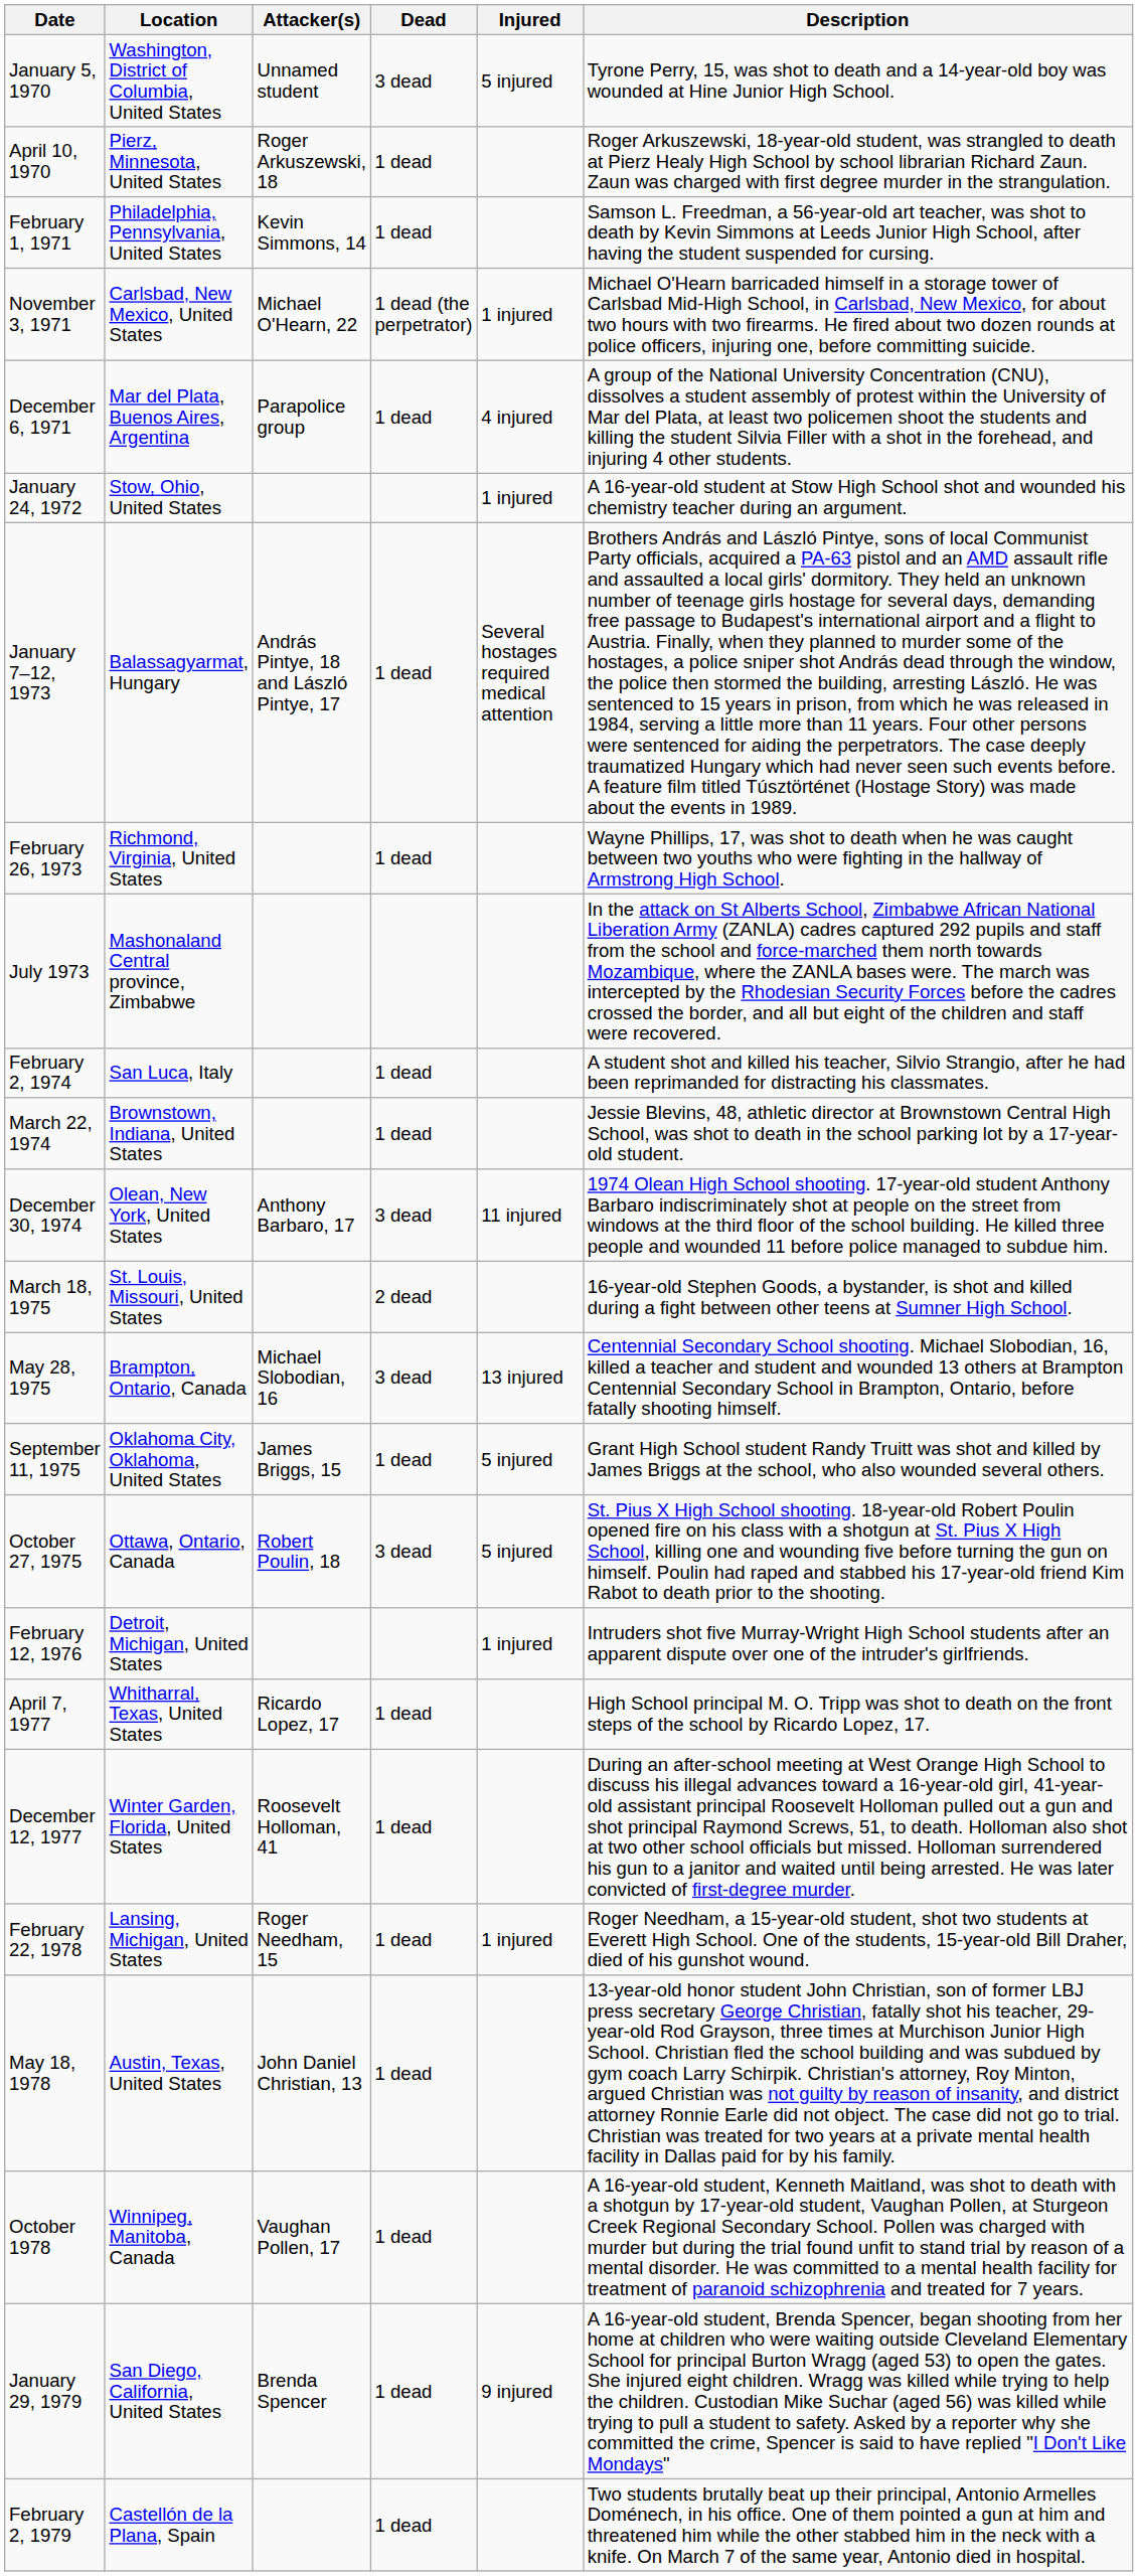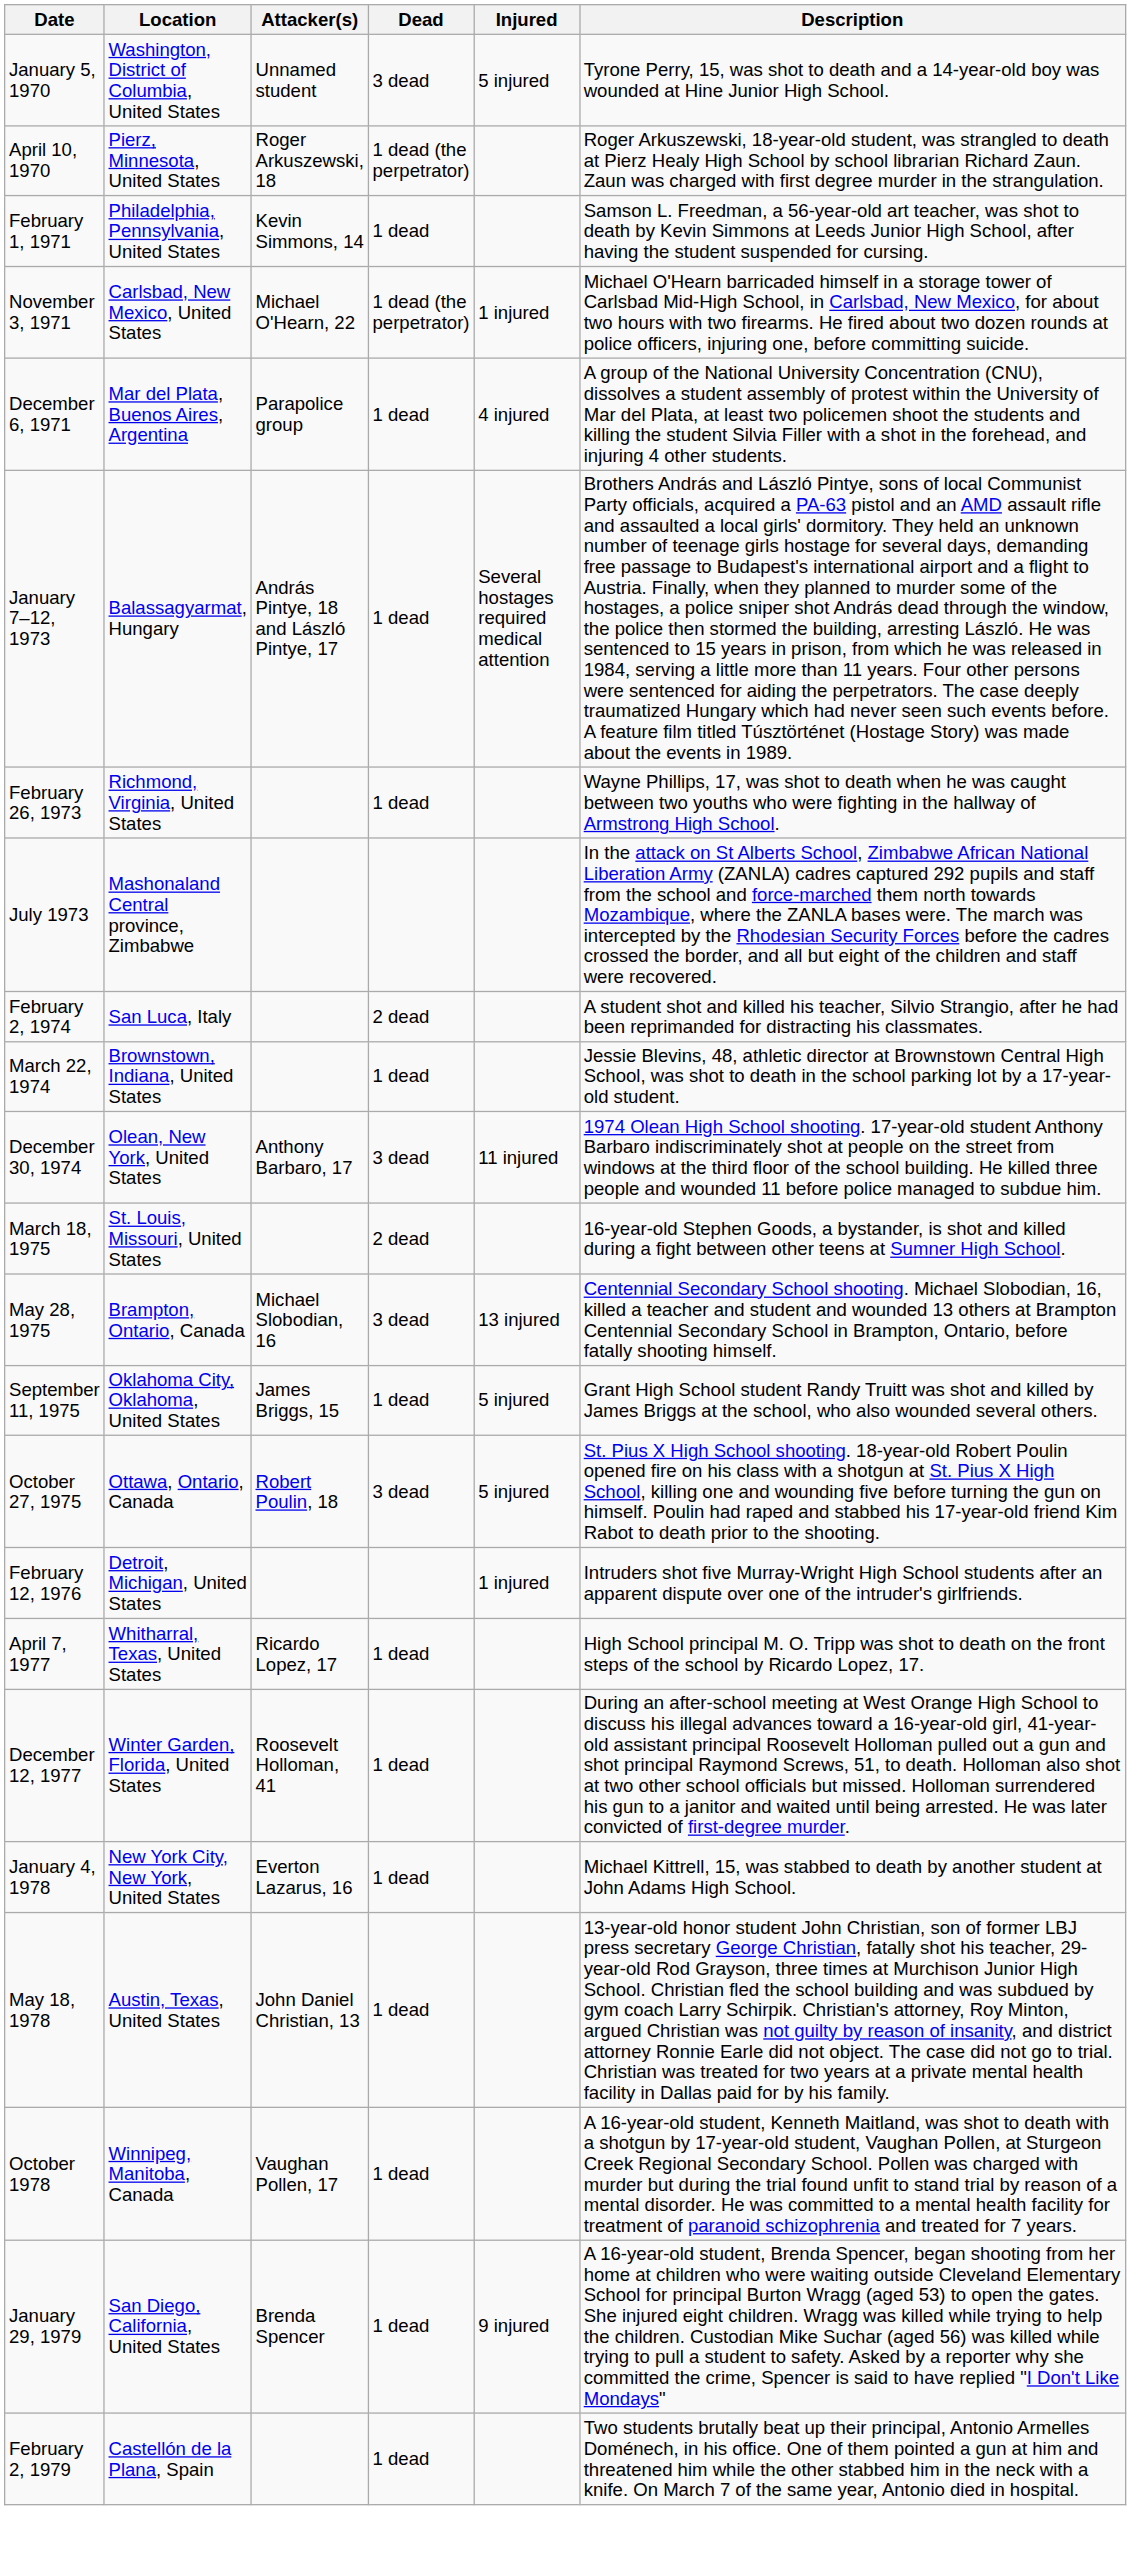 <table class="wikitable sortable" style="font-size:90%;">
 <tr>
 <th style="width:65px;">Date</th>
 <th style="width:85px;">Location</th>
 <th style="width:75px;">Attacker(s)</th>
 <th data-sort-type="number" style="width:75px;">Dead</th>
 <th data-sort-type="number" style="width:75px;">Injured</th>
 <th>Description</th>
 </tr>
 <tr>
 <td>January 5, 1970</td>
 <td><a href='#'>Washington, District of Columbia</a>, United States</td>
 <td>Unnamed student</td>
 <td>3 dead</td>
 <td>5 injured</td>
 <td>Tyrone Perry, 15, was shot to death and a 14-year-old boy was wounded at Hine Junior High School.</td>
 </tr>
 <tr>
 <td>April 10, 1970</td>
 <td><a href='#'>Pierz, Minnesota</a>, United States</td>
 <td>Roger Arkuszewski, 18</td>
-<td>1 dead</td>
+<td>1 dead (the perpetrator)</td>
 <td></td>
 <td>Roger Arkuszewski, 18-year-old student, was strangled to death at Pierz Healy High School by school librarian Richard Zaun.  Zaun was charged with first degree murder in the strangulation.</td>
 </tr>
 <tr>
 <td>February 1, 1971</td>
 <td><a href='#'>Philadelphia, Pennsylvania</a>, United States</td>
 <td>Kevin Simmons, 14</td>
 <td>1 dead</td>
 <td></td>
 <td>Samson L. Freedman, a 56-year-old art teacher, was shot to death by Kevin Simmons at Leeds Junior High School, after having the student suspended for cursing.</td>
 </tr>
 <tr>
 <td>November 3, 1971</td>
 <td><a href='#'>Carlsbad, New Mexico</a>, United States</td>
 <td>Michael O'Hearn, 22</td>
 <td>1 dead (the perpetrator)</td>
 <td>1 injured</td>
 <td>Michael O'Hearn barricaded himself in a storage tower of Carlsbad Mid-High School, in <a href='#'>Carlsbad, New Mexico</a>, for about two hours with two firearms. He fired about two dozen rounds at police officers, injuring one, before committing suicide.</td>
 </tr>
 <tr>
 <td>December 6, 1971</td>
 <td><a href='#'>Mar del Plata</a>, <a href='#'>Buenos Aires</a>, <a href='#'>Argentina</a></td>
 <td>Parapolice group</td>
 <td>1 dead</td>
 <td>4 injured</td>
 <td>A group of the National University Concentration (CNU), dissolves a student assembly of protest within the University of Mar del Plata, at least two policemen shoot the students and killing the student Silvia Filler with a shot in the forehead, and injuring 4 other students.</td>
-</tr>
-<tr>
-<td>January 24, 1972</td>
-<td><a href='#'>Stow, Ohio</a>, United States</td>
-<td></td>
-<td></td>
-<td>1 injured</td>
-<td>A 16-year-old student at Stow High School shot and wounded his chemistry teacher during an argument.</td>
 </tr>
 <tr>
 <td>January 7–12, 1973</td>
 <td><a href='#'>Balassagyarmat</a>, Hungary</td>
 <td>András Pintye, 18 and László Pintye, 17</td>
 <td>1 dead</td>
 <td>Several hostages required medical attention</td>
 <td>Brothers András and László Pintye, sons of local Communist Party officials, acquired a <a href='#'>PA-63</a> pistol and an <a href='#'>AMD</a> assault rifle and assaulted a local girls' dormitory. They held an unknown number of teenage girls hostage for several days, demanding free passage to Budapest's international airport and a flight to Austria. Finally, when they planned to murder some of the hostages, a police sniper shot András dead through the window, the police then stormed the building, arresting László. He was sentenced to 15 years in prison, from which he was released in 1984, serving a little more than 11 years. Four other persons were sentenced for aiding the perpetrators. The case deeply traumatized Hungary which had never seen such events before. A feature film titled Túsztörténet (Hostage Story) was made about the events in 1989.</td>
 </tr>
 <tr>
 <td>February 26, 1973</td>
 <td><a href='#'>Richmond, Virginia</a>, United States</td>
 <td></td>
 <td>1 dead</td>
 <td></td>
 <td>Wayne Phillips, 17, was shot to death when he was caught between two youths who were fighting in the hallway of <a href='#'>Armstrong High School</a>.</td>
 </tr>
 <tr>
 <td>July 1973</td>
 <td><a href='#'>Mashonaland Central</a> province, Zimbabwe</td>
 <td></td>
 <td></td>
 <td></td>
 <td>In the <a href='#'>attack on St Alberts School</a>, <a href='#'>Zimbabwe African National Liberation Army</a> (ZANLA) cadres captured 292 pupils and staff from the school and <a href='#'>force-marched</a> them north towards <a href='#'>Mozambique</a>, where the ZANLA bases were. The march was intercepted by the <a href='#'>Rhodesian Security Forces</a> before the cadres crossed the border, and all but eight of the children and staff were recovered.</td>
 </tr>
 <tr>
 <td>February 2, 1974</td>
 <td><a href='#'>San Luca</a>, Italy</td>
 <td></td>
-<td>1 dead</td>
+<td>2 dead</td>
 <td></td>
 <td>A student shot and killed his teacher, Silvio Strangio, after he had been reprimanded for distracting his classmates.</td>
 </tr>
 <tr>
 <td>March 22, 1974</td>
 <td><a href='#'>Brownstown, Indiana</a>, United States</td>
 <td></td>
 <td>1 dead</td>
 <td></td>
 <td>Jessie Blevins, 48, athletic director at Brownstown Central High School, was shot to death in the school parking lot by a 17-year-old student.</td>
 </tr>
 <tr>
 <td>December 30, 1974</td>
 <td><a href='#'>Olean, New York</a>, United States</td>
 <td>Anthony Barbaro, 17</td>
 <td>3 dead</td>
 <td>11 injured</td>
 <td><a href='#'>1974 Olean High School shooting</a>. 17-year-old student Anthony Barbaro indiscriminately shot at people on the street from windows at the third floor of the school building. He killed three people and wounded 11 before police managed to subdue him.</td>
 </tr>
 <tr>
 <td>March 18, 1975</td>
 <td><a href='#'>St. Louis, Missouri</a>, United States</td>
 <td></td>
 <td>2 dead</td>
 <td></td>
 <td>16-year-old Stephen Goods, a bystander, is shot and killed during a fight between other teens at <a href='#'>Sumner High School</a>.</td>
 </tr>
 <tr>
 <td>May 28, 1975</td>
 <td><a href='#'>Brampton, Ontario</a>, Canada</td>
 <td>Michael Slobodian, 16</td>
 <td>3 dead</td>
 <td>13 injured</td>
 <td><a href='#'>Centennial Secondary School shooting</a>. Michael Slobodian, 16, killed a teacher and student and wounded 13 others at Brampton Centennial Secondary School in Brampton, Ontario, before fatally shooting himself.</td>
 </tr>
 <tr>
 <td>September 11, 1975</td>
 <td><a href='#'>Oklahoma City, Oklahoma</a>, United States</td>
 <td>James Briggs, 15</td>
 <td>1 dead</td>
 <td>5 injured</td>
 <td>Grant High School student Randy Truitt was shot and killed by James Briggs at the school, who also wounded several others.</td>
 </tr>
 <tr>
 <td>October 27, 1975</td>
 <td><a href='#'>Ottawa</a>, <a href='#'>Ontario</a>, Canada</td>
 <td><a href='#'>Robert Poulin</a>, 18</td>
 <td>3 dead</td>
 <td>5 injured</td>
 <td><a href='#'>St. Pius X High School shooting</a>. 18-year-old Robert Poulin opened fire on his class with a shotgun at <a href='#'>St. Pius X High School</a>, killing one and wounding five before turning the gun on himself. Poulin had raped and stabbed his 17-year-old friend Kim Rabot to death prior to the shooting.</td>
 </tr>
 <tr>
 <td>February 12, 1976</td>
 <td><a href='#'>Detroit</a>, <a href='#'>Michigan</a>, United States</td>
 <td></td>
 <td></td>
 <td>1 injured</td>
 <td>Intruders shot five Murray-Wright High School students after an apparent dispute over one of the intruder's girlfriends.</td>
 </tr>
 <tr>
 <td>April 7, 1977</td>
 <td><a href='#'>Whitharral, Texas</a>, United States</td>
 <td>Ricardo Lopez, 17</td>
 <td>1 dead</td>
 <td></td>
 <td>High School principal M. O. Tripp was shot to death on the front steps of the school by Ricardo Lopez, 17.</td>
 </tr>
 <tr>
 <td>December 12, 1977</td>
 <td><a href='#'>Winter Garden, Florida</a>, United States</td>
 <td>Roosevelt Holloman, 41</td>
 <td>1 dead</td>
 <td></td>
 <td>During an after-school meeting at West Orange High School to discuss his illegal advances toward a 16-year-old girl, 41-year-old assistant principal Roosevelt Holloman pulled out a gun and shot principal Raymond Screws, 51, to death. Holloman also shot at two other school officials but missed. Holloman surrendered his gun to a janitor and waited until being arrested. He was later convicted of <a href='#'>first-degree murder</a>.</td>
 </tr>
 <tr>
-<td>February 22, 1978</td>
-<td><a href='#'>Lansing, Michigan</a>, United States</td>
-<td>Roger Needham, 15</td>
+<td>January 4, 1978</td>
+<td><a href='#'>New York City, New York</a>, United States</td>
+<td>Everton Lazarus, 16</td>
 <td>1 dead</td>
-<td>1 injured</td>
-<td>Roger Needham, a 15-year-old student, shot two students at Everett High School. One of the students, 15-year-old Bill Draher, died of his gunshot wound.</td>
+<td></td>
+<td>Michael Kittrell, 15, was stabbed to death by another student at John Adams High School.</td>
 </tr>
 <tr>
 <td>May 18, 1978</td>
 <td><a href='#'>Austin, Texas</a>, United States</td>
 <td>John Daniel Christian, 13</td>
 <td>1 dead</td>
 <td></td>
 <td>13-year-old honor student John Christian, son of former LBJ press secretary <a href='#'>George Christian</a>, fatally shot his teacher, 29-year-old Rod Grayson, three times at Murchison Junior High School. Christian fled the school building and was subdued by gym coach Larry Schirpik. Christian's attorney, Roy Minton, argued Christian was <a href='#'>not guilty by reason of insanity</a>, and district attorney Ronnie Earle did not object. The case did not go to trial. Christian was treated for two years at a private mental health facility in Dallas paid for by his family.</td>
 </tr>
 <tr>
 <td>October 1978</td>
 <td><a href='#'>Winnipeg, Manitoba</a>, Canada</td>
 <td>Vaughan Pollen, 17</td>
 <td>1 dead</td>
 <td></td>
 <td>A 16-year-old student, Kenneth Maitland, was shot to death with a shotgun by 17-year-old student, Vaughan Pollen, at Sturgeon Creek Regional Secondary School. Pollen was charged with murder but during the trial found unfit to stand trial by reason of a mental disorder. He was committed to a mental health facility for treatment of <a href='#'>paranoid schizophrenia</a> and treated for 7 years.</td>
 </tr>
 <tr>
 <td>January 29, 1979</td>
 <td><a href='#'>San Diego, California</a>, United States</td>
 <td>Brenda Spencer</td>
 <td>1 dead</td>
 <td>9 injured</td>
 <td>A 16-year-old student, Brenda Spencer, began shooting from her home at children who were waiting outside Cleveland Elementary School for principal Burton Wragg (aged 53) to open the gates. She injured eight children. Wragg was killed while trying to help the children. Custodian Mike Suchar (aged 56) was killed while trying to pull a student to safety. Asked by a reporter why she committed the crime, Spencer is said to have replied "<a href='#'>I Don't Like Mondays</a>"</td>
 </tr>
 <tr>
 <td>February 2, 1979</td>
 <td><a href='#'>Castellón de la Plana</a>, Spain</td>
 <td></td>
 <td>1 dead</td>
 <td></td>
 <td>Two students brutally beat up their principal, Antonio Armelles Doménech, in his office. One of them pointed a gun at him and threatened him while the other stabbed him in the neck with a knife. On March 7 of the same year, Antonio died in hospital.</td>
 </tr>
 </table>
